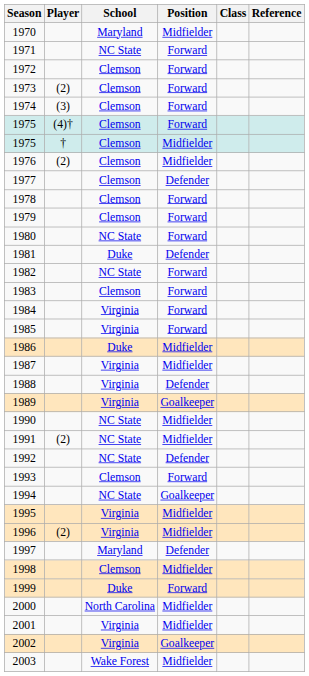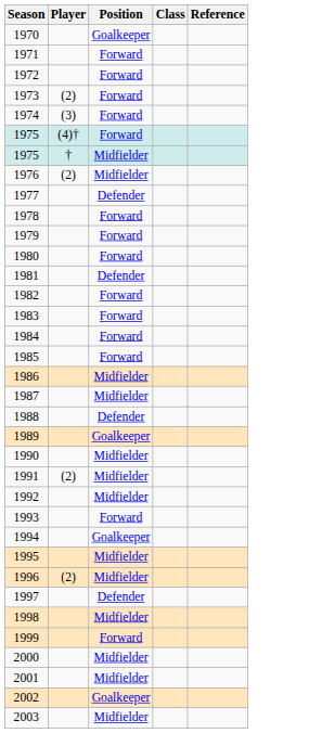 <table class="wikitable sortable">
 <tr>
 <th>Season</th>
 <th>Player</th>
-<th>School</th>
 <th>Position</th>
 <th>Class</th>
 <th class="unsortable">Reference</th>
 </tr>
 <tr>
 <td align="center">1970</td>
 <td align="center"></td>
-<td align="center"><a href='#'>Maryland</a></td>
-<td align="center"><a href='#'>Midfielder</a></td>
+<td align="center"><a href='#'>Goalkeeper</a></td>
 <td align="center"></td>
 <td align="center"></td>
 </tr>
 <tr>
 <td align="center">1971</td>
 <td align="center"></td>
-<td align="center"><a href='#'>NC State</a></td>
 <td align="center"><a href='#'>Forward</a></td>
 <td align="center"></td>
 <td align="center"></td>
 </tr>
 <tr>
 <td align="center">1972</td>
 <td align="center"></td>
-<td align="center"><a href='#'>Clemson</a></td>
 <td align="center"><a href='#'>Forward</a></td>
 <td align="center"></td>
 <td align="center"></td>
 </tr>
 <tr>
 <td align="center">1973</td>
 <td align="center"> (2)</td>
-<td align="center"><a href='#'>Clemson</a></td>
 <td align="center"><a href='#'>Forward</a></td>
 <td align="center"></td>
 <td align="center"></td>
 </tr>
 <tr>
 <td align="center">1974</td>
 <td align="center"> (3)</td>
-<td align="center"><a href='#'>Clemson</a></td>
 <td align="center"><a href='#'>Forward</a></td>
 <td align="center"></td>
 <td align="center"></td>
 </tr>
 <tr style="background-color:#CFECEC;">
 <td align="center">1975</td>
 <td align="center"> (4)†</td>
-<td align="center"><a href='#'>Clemson</a></td>
 <td align="center"><a href='#'>Forward</a></td>
 <td align="center"></td>
 <td align="center"></td>
 </tr>
 <tr style="background-color:#CFECEC;">
 <td align="center">1975</td>
 <td align="center">†</td>
-<td align="center"><a href='#'>Clemson</a></td>
 <td align="center"><a href='#'>Midfielder</a></td>
 <td align="center"></td>
 <td align="center"></td>
 </tr>
 <tr>
 <td align="center">1976</td>
 <td align="center"> (2)</td>
-<td align="center"><a href='#'>Clemson</a></td>
 <td align="center"><a href='#'>Midfielder</a></td>
 <td align="center"></td>
 <td align="center"></td>
 </tr>
 <tr>
 <td align="center">1977</td>
 <td align="center"></td>
-<td align="center"><a href='#'>Clemson</a></td>
 <td align="center"><a href='#'>Defender</a></td>
 <td align="center"></td>
 <td align="center"></td>
 </tr>
 <tr>
 <td align="center">1978</td>
 <td align="center"></td>
-<td align="center"><a href='#'>Clemson</a></td>
 <td align="center"><a href='#'>Forward</a></td>
 <td align="center"></td>
 <td align="center"></td>
 </tr>
 <tr>
 <td align="center">1979</td>
 <td align="center"></td>
-<td align="center"><a href='#'>Clemson</a></td>
 <td align="center"><a href='#'>Forward</a></td>
 <td align="center"></td>
 <td align="center"></td>
 </tr>
 <tr>
 <td align="center">1980</td>
 <td align="center"></td>
-<td align="center"><a href='#'>NC State</a></td>
 <td align="center"><a href='#'>Forward</a></td>
 <td align="center"></td>
 <td align="center"></td>
 </tr>
 <tr>
 <td align="center">1981</td>
 <td align="center"></td>
-<td align="center"><a href='#'>Duke</a></td>
 <td align="center"><a href='#'>Defender</a></td>
 <td align="center"></td>
 <td align="center"></td>
 </tr>
 <tr>
 <td align="center">1982</td>
 <td align="center"></td>
-<td align="center"><a href='#'>NC State</a></td>
 <td align="center"><a href='#'>Forward</a></td>
 <td align="center"></td>
 <td align="center"></td>
 </tr>
 <tr>
 <td align="center">1983</td>
 <td align="center"></td>
-<td align="center"><a href='#'>Clemson</a></td>
 <td align="center"><a href='#'>Forward</a></td>
 <td align="center"></td>
 <td align="center"></td>
 </tr>
 <tr>
 <td align="center">1984</td>
 <td align="center"></td>
-<td align="center"><a href='#'>Virginia</a></td>
 <td align="center"><a href='#'>Forward</a></td>
 <td align="center"></td>
 <td align="center"></td>
 </tr>
 <tr>
 <td align="center">1985</td>
 <td align="center"></td>
-<td align="center"><a href='#'>Virginia</a></td>
 <td align="center"><a href='#'>Forward</a></td>
 <td align="center"></td>
 <td align="center"></td>
 </tr>
 <tr style="background-color:#FFE6BD">
 <td align="center">1986</td>
 <td align="center"></td>
-<td align="center"><a href='#'>Duke</a></td>
 <td align="center"><a href='#'>Midfielder</a></td>
 <td align="center"></td>
 <td align="center"></td>
 </tr>
 <tr>
 <td align="center">1987</td>
 <td align="center"></td>
-<td align="center"><a href='#'>Virginia</a></td>
 <td align="center"><a href='#'>Midfielder</a></td>
 <td align="center"></td>
 <td align="center"></td>
 </tr>
 <tr>
 <td align="center">1988</td>
 <td align="center"></td>
-<td align="center"><a href='#'>Virginia</a></td>
 <td align="center"><a href='#'>Defender</a></td>
 <td align="center"></td>
 <td align="center"></td>
 </tr>
 <tr style="background-color:#FFE6BD">
 <td align="center">1989</td>
 <td align="center"></td>
-<td align="center"><a href='#'>Virginia</a></td>
 <td align="center"><a href='#'>Goalkeeper</a></td>
 <td align="center"></td>
 <td align="center"></td>
 </tr>
 <tr>
 <td align="center">1990</td>
 <td align="center"></td>
-<td align="center"><a href='#'>NC State</a></td>
 <td align="center"><a href='#'>Midfielder</a></td>
 <td align="center"></td>
 <td align="center"></td>
 </tr>
 <tr>
 <td align="center">1991</td>
 <td align="center"> (2)</td>
-<td align="center"><a href='#'>NC State</a></td>
 <td align="center"><a href='#'>Midfielder</a></td>
 <td align="center"></td>
 <td align="center"></td>
 </tr>
 <tr>
 <td align="center">1992</td>
 <td align="center"></td>
-<td align="center"><a href='#'>NC State</a></td>
-<td align="center"><a href='#'>Defender</a></td>
+<td align="center"><a href='#'>Midfielder</a></td>
 <td align="center"></td>
 <td align="center"></td>
 </tr>
 <tr>
 <td align="center">1993</td>
 <td align="center"></td>
-<td align="center"><a href='#'>Clemson</a></td>
 <td align="center"><a href='#'>Forward</a></td>
 <td align="center"></td>
 <td align="center"></td>
 </tr>
 <tr>
 <td align="center">1994</td>
 <td align="center"></td>
-<td align="center"><a href='#'>NC State</a></td>
 <td align="center"><a href='#'>Goalkeeper</a></td>
 <td align="center"></td>
 <td align="center"></td>
 </tr>
 <tr style="background-color:#FFE6BD">
 <td align="center">1995</td>
 <td align="center"></td>
-<td align="center"><a href='#'>Virginia</a></td>
 <td align="center"><a href='#'>Midfielder</a></td>
 <td align="center"></td>
 <td align="center"></td>
 </tr>
 <tr style="background-color:#FFE6BD">
 <td align="center">1996</td>
 <td align="center"> (2)</td>
-<td align="center"><a href='#'>Virginia</a></td>
 <td align="center"><a href='#'>Midfielder</a></td>
 <td align="center"></td>
 <td align="center"></td>
 </tr>
 <tr>
 <td align="center">1997</td>
 <td align="center"></td>
-<td align="center"><a href='#'>Maryland</a></td>
 <td align="center"><a href='#'>Defender</a></td>
 <td align="center"></td>
 <td align="center"></td>
 </tr>
 <tr style="background-color:#FFE6BD">
 <td align="center">1998</td>
 <td align="center"></td>
-<td align="center"><a href='#'>Clemson</a></td>
 <td align="center"><a href='#'>Midfielder</a></td>
 <td align="center"></td>
 <td align="center"></td>
 </tr>
 <tr style="background-color:#FFE6BD">
 <td align="center">1999</td>
 <td align="center"></td>
-<td align="center"><a href='#'>Duke</a></td>
 <td align="center"><a href='#'>Forward</a></td>
 <td align="center"></td>
 <td align="center"></td>
 </tr>
 <tr>
 <td align="center">2000</td>
 <td align="center"></td>
-<td align="center"><a href='#'>North Carolina</a></td>
 <td align="center"><a href='#'>Midfielder</a></td>
 <td align="center"></td>
 <td align="center"></td>
 </tr>
 <tr>
 <td align="center">2001</td>
 <td align="center"></td>
-<td align="center"><a href='#'>Virginia</a></td>
 <td align="center"><a href='#'>Midfielder</a></td>
 <td align="center"></td>
 <td align="center"></td>
 </tr>
 <tr style="background-color:#FFE6BD">
 <td align="center">2002</td>
 <td align="center"></td>
-<td align="center"><a href='#'>Virginia</a></td>
 <td align="center"><a href='#'>Goalkeeper</a></td>
 <td align="center"></td>
 <td align="center"></td>
 </tr>
 <tr>
 <td align="center">2003</td>
 <td align="center"></td>
-<td align="center"><a href='#'>Wake Forest</a></td>
 <td align="center"><a href='#'>Midfielder</a></td>
 <td align="center"></td>
 <td align="center"></td>
 </tr>
 </table>
